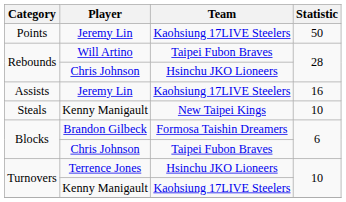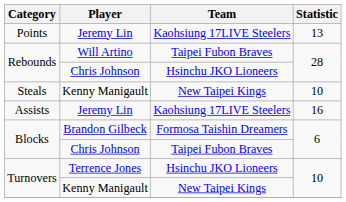 <table class="wikitable" style="text-align:center;">
 <tr>
 <th>Category</th>
 <th>Player</th>
 <th>Team</th>
 <th>Statistic</th>
 </tr>
 <tr>
 <td>Points</td>
 <td><a href='#'>Jeremy Lin</a></td>
 <td><a href='#'>Kaohsiung 17LIVE Steelers</a></td>
-<td>50</td>
+<td>13</td>
 </tr>
 <tr>
 <td rowspan=2>Rebounds</td>
 <td><a href='#'>Will Artino</a></td>
 <td><a href='#'>Taipei Fubon Braves</a></td>
 <td rowspan=2>28</td>
 </tr>
 <tr>
 <td><a href='#'>Chris Johnson</a></td>
 <td><a href='#'>Hsinchu JKO Lioneers</a></td>
 </tr>
 <tr>
+<td>Steals</td>
+<td>Kenny Manigault</td>
+<td><a href='#'>New Taipei Kings</a></td>
+<td>10</td>
+</tr>
+<tr>
 <td>Assists</td>
 <td><a href='#'>Jeremy Lin</a></td>
 <td><a href='#'>Kaohsiung 17LIVE Steelers</a></td>
 <td>16</td>
-</tr>
-<tr>
-<td>Steals</td>
-<td>Kenny Manigault</td>
-<td><a href='#'>New Taipei Kings</a></td>
-<td>10</td>
 </tr>
 <tr>
 <td rowspan=2>Blocks</td>
 <td><a href='#'>Brandon Gilbeck</a></td>
 <td><a href='#'>Formosa Taishin Dreamers</a></td>
 <td rowspan=2>6</td>
 </tr>
 <tr>
 <td><a href='#'>Chris Johnson</a></td>
 <td><a href='#'>Taipei Fubon Braves</a></td>
 </tr>
 <tr>
 <td rowspan=2>Turnovers</td>
 <td><a href='#'>Terrence Jones</a></td>
 <td><a href='#'>Hsinchu JKO Lioneers</a></td>
 <td rowspan=2>10</td>
 </tr>
 <tr>
 <td>Kenny Manigault</td>
-<td><a href='#'>Kaohsiung 17LIVE Steelers</a></td>
+<td><a href='#'>New Taipei Kings</a></td>
 </tr>
 <tr>
 </tr>
 </table>
